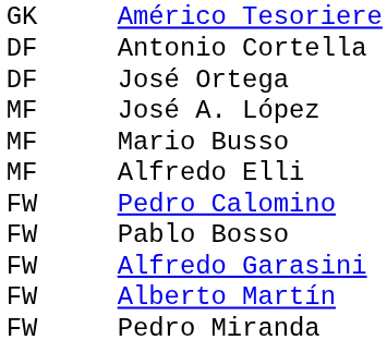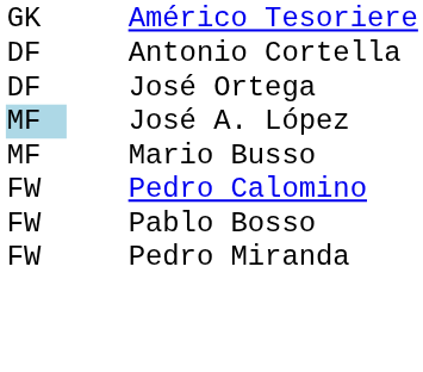 <table style="font-size:90%; margin:0.2em auto;" cellspacing="0" cellpadding="0">
 <tr>
 <th width="25"></th>
 <th width="25"></th>
 </tr>
 <tr>
 <td>GK</td>
 <td></td>
 <td> <a href='#'>Américo Tesoriere</a></td>
 </tr>
 <tr>
 <td>DF</td>
 <td></td>
 <td> Antonio Cortella</td>
 </tr>
 <tr>
 <td>DF</td>
 <td></td>
 <td> José Ortega</td>
 </tr>
 <tr>
-<td>MF</td>
+<td style="background: lightblue;">MF</td>
 <td></td>
 <td> José A. López</td>
 </tr>
 <tr>
 <td>MF</td>
 <td></td>
 <td> Mario Busso</td>
-</tr>
-<tr>
-<td>MF</td>
-<td></td>
-<td> Alfredo Elli</td>
 </tr>
 <tr>
 <td>FW</td>
 <td></td>
 <td> <a href='#'>Pedro Calomino</a></td>
 </tr>
 <tr>
 <td>FW</td>
 <td></td>
 <td> Pablo Bosso</td>
 </tr>
 <tr>
 <td>FW</td>
 <td></td>
-<td> <a href='#'>Alfredo Garasini</a></td>
-</tr>
-<tr>
-<td>FW</td>
-<td></td>
-<td> <a href='#'>Alberto Martín</a></td>
-</tr>
-<tr>
-<td>FW</td>
-<td></td>
 <td> Pedro Miranda</td>
 </tr>
 </table>
